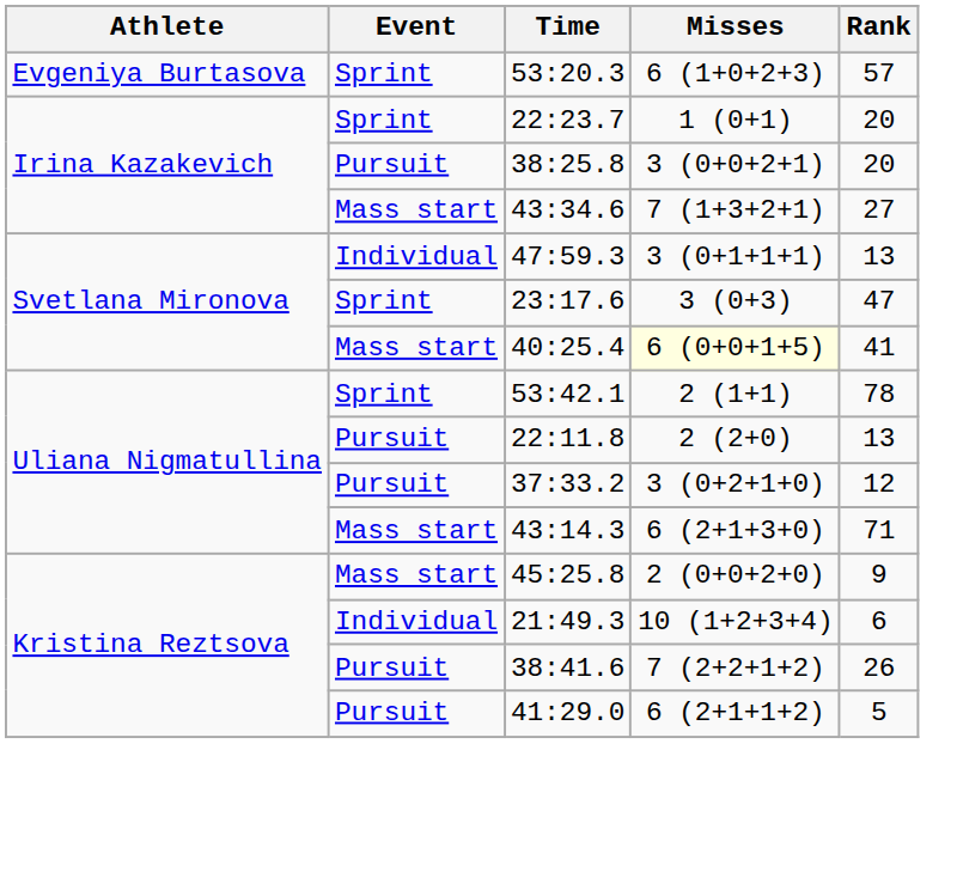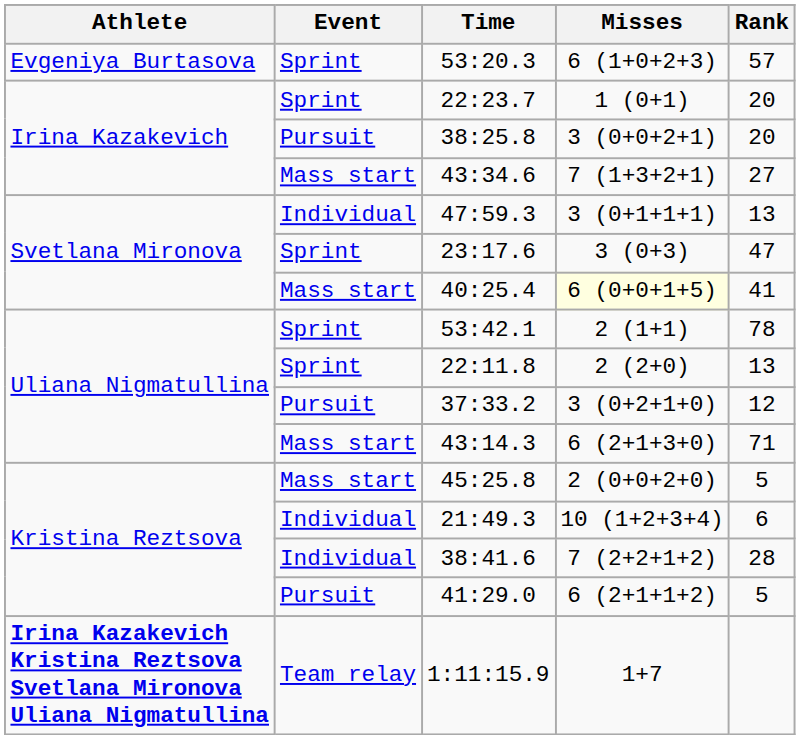 <table class="wikitable" style="font-size:90%;text-align:center;">
 <tr>
 <th>Athlete</th>
 <th>Event</th>
 <th>Time</th>
 <th>Misses</th>
 <th>Rank</th>
 </tr>
 <tr>
 <td align=left><a href='#'>Evgeniya Burtasova</a></td>
 <td align=left><a href='#'>Sprint</a></td>
 <td>53:20.3</td>
 <td>6 (1+0+2+3)</td>
 <td>57</td>
 </tr>
 <tr>
 <td rowspan=3 align=left><a href='#'>Irina Kazakevich</a></td>
 <td align=left><a href='#'>Sprint</a></td>
 <td>22:23.7</td>
 <td>1 (0+1)</td>
 <td>20</td>
 </tr>
 <tr>
 <td align=left><a href='#'>Pursuit</a></td>
 <td>38:25.8</td>
 <td>3 (0+0+2+1)</td>
 <td>20</td>
 </tr>
 <tr>
 <td align=left><a href='#'>Mass start</a></td>
 <td>43:34.6</td>
 <td>7 (1+3+2+1)</td>
 <td>27</td>
 </tr>
 <tr>
 <td rowspan=3 align=left><a href='#'>Svetlana Mironova</a></td>
 <td align=left><a href='#'>Individual</a></td>
 <td>47:59.3</td>
 <td>3 (0+1+1+1)</td>
 <td>13</td>
 </tr>
 <tr>
 <td align=left><a href='#'>Sprint</a></td>
 <td>23:17.6</td>
 <td>3 (0+3)</td>
 <td>47</td>
 </tr>
 <tr>
 <td align=left><a href='#'>Mass start</a></td>
 <td>40:25.4</td>
 <td style="background: lightyellow;">6 (0+0+1+5)</td>
 <td>41</td>
 </tr>
 <tr>
 <td rowspan=4 align=left><a href='#'>Uliana Nigmatullina</a></td>
 <td align=left><a href='#'>Sprint</a></td>
 <td>53:42.1</td>
 <td>2 (1+1)</td>
 <td>78</td>
 </tr>
 <tr>
-<td align=left><a href='#'>Pursuit</a></td>
+<td align=left><a href='#'>Sprint</a></td>
 <td>22:11.8</td>
 <td>2 (2+0)</td>
 <td>13</td>
 </tr>
 <tr>
 <td align=left><a href='#'>Pursuit</a></td>
 <td>37:33.2</td>
 <td>3 (0+2+1+0)</td>
 <td>12</td>
 </tr>
 <tr>
 <td align=left><a href='#'>Mass start</a></td>
 <td>43:14.3</td>
 <td>6 (2+1+3+0)</td>
 <td>71</td>
 </tr>
 <tr>
 <td rowspan=4 align=left><a href='#'>Kristina Reztsova</a></td>
 <td align=left><a href='#'>Mass start</a></td>
 <td>45:25.8</td>
 <td>2 (0+0+2+0)</td>
-<td>9</td>
+<td>5</td>
 </tr>
 <tr>
 <td align=left><a href='#'>Individual</a></td>
 <td>21:49.3</td>
 <td>10 (1+2+3+4)</td>
 <td>6</td>
 </tr>
 <tr>
-<td align=left><a href='#'>Pursuit</a></td>
+<td align=left><a href='#'>Individual</a></td>
 <td>38:41.6</td>
 <td>7 (2+2+1+2)</td>
-<td>26</td>
+<td>28</td>
 </tr>
 <tr>
 <td align=left><a href='#'>Pursuit</a></td>
 <td>41:29.0</td>
 <td>6 (2+1+1+2)</td>
 <td>5</td>
 </tr>
+<tr>
+<td align=left><strong><a href='#'>Irina Kazakevich</a><br><a href='#'>Kristina Reztsova</a><br><a href='#'>Svetlana Mironova</a><br><a href='#'>Uliana Nigmatullina</a></strong></td>
+<td align=left><a href='#'>Team relay</a></td>
+<td>1:11:15.9</td>
+<td>1+7</td>
+<td></td>
+</tr>
 </table>
